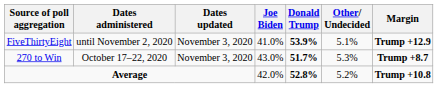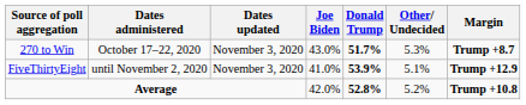 <table class="wikitable sortable" style="text-align:center;font-size:90%;line-height:17px">
 <tr>
 <th>Source of poll<br>aggregation</th>
 <th>Dates<br> administered</th>
 <th>Dates<br> updated</th>
 <th class="unsortable"><a href='#'>Joe<br>Biden</a><br><small></small></th>
 <th class="unsortable"><a href='#'>Donald<br>Trump</a><br><small></small></th>
 <th class="unsortable"><a href='#'>Other</a>/<br>Undecided<br></th>
 <th>Margin</th>
 </tr>
 <tr>
+<td><a href='#'>270 to Win</a></td>
+<td>October 17–22, 2020</td>
+<td>November 3, 2020</td>
+<td>43.0%</td>
+<td><strong>51.7%</strong></td>
+<td>5.3%</td>
+<td><strong>Trump +8.7</strong></td>
+</tr>
+<tr>
 <td><a href='#'>FiveThirtyEight</a></td>
 <td>until November 2, 2020</td>
 <td>November 3, 2020</td>
 <td>41.0%</td>
 <td><strong>53.9%</strong></td>
 <td>5.1%</td>
 <td><strong>Trump +12.9</strong></td>
 </tr>
 <tr>
-<td><a href='#'>270 to Win</a></td>
-<td>October 17–22, 2020</td>
-<td>November 3, 2020</td>
-<td>43.0%</td>
-<td><strong>51.7%</strong></td>
-<td>5.3%</td>
-<td><strong>Trump +8.7</strong></td>
-</tr>
-<tr>
 <td colspan="3"><strong>Average</strong></td>
 <td>42.0%</td>
 <td><strong>52.8%</strong></td>
 <td>5.2%</td>
 <td><strong>Trump +10.8</strong></td>
 </tr>
 </table>
